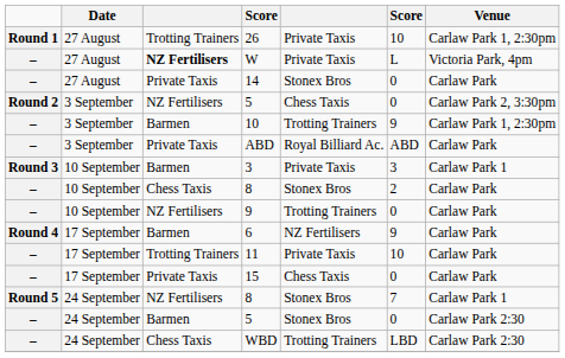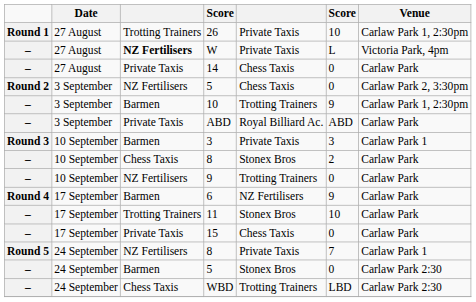 <table class="wikitable mw-collapsible">
 <tr>
 <td></td>
 <th scope="col">Date</th>
 <th scope="col"></th>
 <th scope="col">Score</th>
 <th scope="col"></th>
 <th scope="col">Score</th>
 <th scope="col">Venue</th>
 </tr>
 <tr>
 <th scope="row">Round 1</th>
 <td>27 August </td>
 <td>Trotting Trainers</td>
 <td>26</td>
 <td>Private Taxis</td>
 <td>10</td>
 <td>Carlaw Park 1, 2:30pm</td>
 </tr>
 <tr>
 <th scope="row">–</th>
 <td>27 August</td>
 <td><strong>NZ Fertilisers</strong></td>
 <td>W</td>
 <td>Private Taxis</td>
 <td>L</td>
 <td>Victoria Park, 4pm</td>
 </tr>
 <tr>
 <th scope="row">–</th>
 <td>27 August</td>
 <td>Private Taxis</td>
 <td>14</td>
-<td>Stonex Bros</td>
+<td>Chess Taxis</td>
 <td>0</td>
 <td>Carlaw Park</td>
 </tr>
 <tr>
 <th scope="row">Round 2</th>
 <td>3 September </td>
 <td>NZ Fertilisers</td>
 <td>5</td>
 <td>Chess Taxis</td>
 <td>0</td>
 <td>Carlaw Park 2, 3:30pm</td>
 </tr>
 <tr>
 <th scope="row">–</th>
 <td>3 September</td>
 <td>Barmen</td>
 <td>10</td>
 <td>Trotting Trainers</td>
 <td>9</td>
 <td>Carlaw Park 1, 2:30pm</td>
 </tr>
 <tr>
 <th scope="row">–</th>
 <td>3 September</td>
 <td>Private Taxis</td>
 <td>ABD</td>
 <td>Royal Billiard Ac.</td>
 <td>ABD</td>
 <td>Carlaw Park</td>
 </tr>
 <tr>
 <th scope="row">Round 3</th>
 <td>10 September </td>
 <td>Barmen</td>
 <td>3</td>
 <td>Private Taxis</td>
 <td>3</td>
 <td>Carlaw Park 1</td>
 </tr>
 <tr>
 <th scope="row">–</th>
 <td>10 September</td>
 <td>Chess Taxis</td>
 <td>8</td>
 <td>Stonex Bros</td>
 <td>2</td>
 <td>Carlaw Park</td>
 </tr>
 <tr>
 <th scope="row">–</th>
 <td>10 September</td>
 <td>NZ Fertilisers</td>
 <td>9</td>
 <td>Trotting Trainers</td>
 <td>0</td>
 <td>Carlaw Park</td>
 </tr>
 <tr>
 <th scope="row">Round 4</th>
 <td>17 September </td>
 <td>Barmen</td>
 <td>6</td>
 <td>NZ Fertilisers</td>
 <td>9</td>
 <td>Carlaw Park</td>
 </tr>
 <tr>
 <th scope="row">–</th>
 <td>17 September</td>
 <td>Trotting Trainers</td>
 <td>11</td>
-<td>Private Taxis</td>
+<td>Stonex Bros</td>
 <td>10</td>
 <td>Carlaw Park</td>
 </tr>
 <tr>
 <th scope="row">–</th>
 <td>17 September</td>
 <td>Private Taxis</td>
 <td>15</td>
 <td>Chess Taxis</td>
 <td>0</td>
 <td>Carlaw Park</td>
 </tr>
 <tr>
 <th scope="row">Round 5</th>
 <td>24 September </td>
 <td>NZ Fertilisers</td>
 <td>8</td>
-<td>Stonex Bros</td>
+<td>Private Taxis</td>
 <td>7</td>
 <td>Carlaw Park 1</td>
 </tr>
 <tr>
 <th scope="row">–</th>
 <td>24 September</td>
 <td>Barmen</td>
 <td>5</td>
 <td>Stonex Bros</td>
 <td>0</td>
 <td>Carlaw Park 2:30</td>
 </tr>
 <tr>
 <th scope="row">–</th>
 <td>24 September</td>
 <td>Chess Taxis</td>
 <td>WBD</td>
 <td>Trotting Trainers</td>
 <td>LBD</td>
 <td>Carlaw Park 2:30</td>
 </tr>
 <tr>
 </tr>
 </table>
